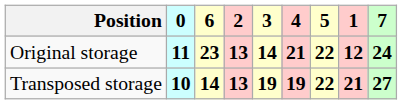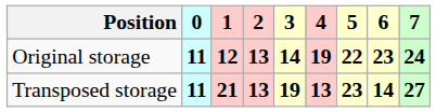 <table class="wikitable" style="float:right; color:black">
 <tr>
 <th style="text-align:right;">Position</th>
 <th style="background:#ccffff">0</th>
-<th style="background:#ffffcc">6</th>
+<th style="background:#ffcccc">1</th>
 <th style="background:#ffcccc">2</th>
 <th style="background:#ffffcc">3</th>
 <th style="background:#ffcccc">4</th>
 <th style="background:#ffffcc">5</th>
-<th style="background:#ffcccc">1</th>
+<th style="background:#ffffcc">6</th>
 <th style="background:#ccffcc">7</th>
 </tr>
 <tr>
 <td>Original storage</td>
 <th style="background:#ccffff">11</th>
-<th style="background:#ffffcc">23</th>
+<th style="background:#ffcccc">12</th>
 <th style="background:#ffcccc">13</th>
 <th style="background:#ffffcc">14</th>
-<th style="background:#ffcccc">21</th>
+<th style="background:#ffcccc">19</th>
 <th style="background:#ffffcc">22</th>
-<th style="background:#ffcccc">12</th>
+<th style="background:#ffffcc">23</th>
 <th style="background:#ccffcc">24</th>
 </tr>
 <tr>
 <td>Transposed storage</td>
-<th style="background:#ccffff">10</th>
-<th style="background:#ffffcc">14</th>
+<th style="background:#ccffff">11</th>
+<th style="background:#ffcccc">21</th>
 <th style="background:#ffcccc">13</th>
 <th style="background:#ffffcc">19</th>
-<th style="background:#ffcccc">19</th>
-<th style="background:#ffffcc">22</th>
-<th style="background:#ffcccc">21</th>
+<th style="background:#ffcccc">13</th>
+<th style="background:#ffffcc">23</th>
+<th style="background:#ffffcc">14</th>
 <th style="background:#ccffcc">27</th>
 </tr>
 </table>
